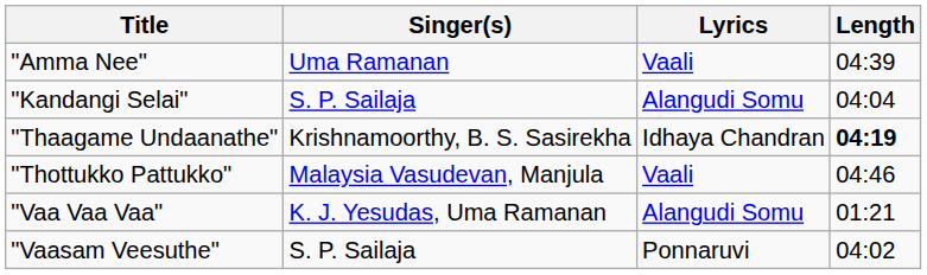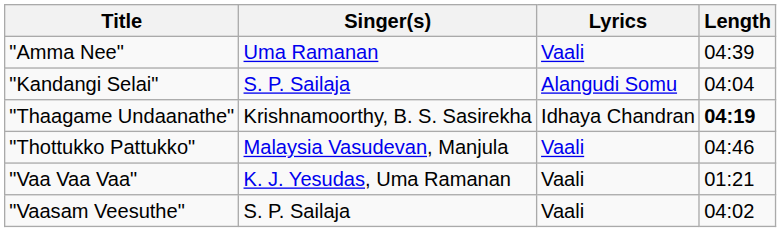 <table class="wikitable" style="font-size:95%;">
 <tr>
 <th>Title</th>
 <th>Singer(s)</th>
 <th>Lyrics</th>
 <th>Length</th>
 </tr>
 <tr>
 <td>"Amma Nee"</td>
 <td><a href='#'>Uma Ramanan</a></td>
 <td><a href='#'>Vaali</a></td>
 <td>04:39</td>
 </tr>
 <tr>
 <td>"Kandangi Selai"</td>
 <td><a href='#'>S. P. Sailaja</a></td>
 <td><a href='#'>Alangudi Somu</a></td>
 <td>04:04</td>
 </tr>
 <tr>
 <td>"Thaagame Undaanathe"</td>
 <td>Krishnamoorthy, B. S. Sasirekha</td>
 <td>Idhaya Chandran</td>
 <td><strong>04:19</strong></td>
 </tr>
 <tr>
 <td>"Thottukko Pattukko"</td>
 <td><a href='#'>Malaysia Vasudevan</a>, Manjula</td>
 <td><a href='#'>Vaali</a></td>
 <td>04:46</td>
 </tr>
 <tr>
 <td>"Vaa Vaa Vaa"</td>
 <td><a href='#'>K. J. Yesudas</a>, Uma Ramanan</td>
-<td><a href='#'>Alangudi Somu</a></td>
+<td>Vaali</td>
 <td>01:21</td>
 </tr>
 <tr>
 <td>"Vaasam Veesuthe"</td>
 <td>S. P. Sailaja</td>
-<td>Ponnaruvi</td>
+<td>Vaali</td>
 <td>04:02</td>
 </tr>
 </table>
